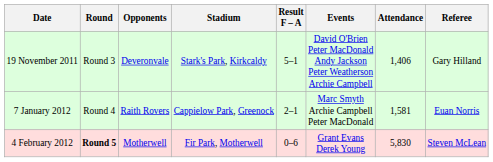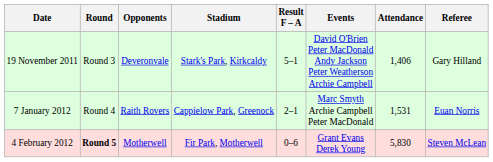 <table class="wikitable" style="text-align:center; font-size:88%">
 <tr>
 <th>Date</th>
 <th>Round</th>
 <th>Opponents</th>
 <th>Stadium</th>
 <th>Result <br> F – A</th>
 <th>Events</th>
 <th>Attendance</th>
 <th>Referee</th>
 </tr>
 <tr style="background:#dfd;">
 <td>19 November 2011</td>
 <td>Round 3</td>
 <td><a href='#'>Deveronvale</a></td>
 <td><a href='#'>Stark's Park</a>, <a href='#'>Kirkcaldy</a></td>
 <td>5–1</td>
 <td><a href='#'>David O'Brien</a>   <br> <a href='#'>Peter MacDonald</a>  <br> <a href='#'>Andy Jackson</a>  <br> <a href='#'>Peter Weatherson</a>  <br> <a href='#'>Archie Campbell</a> </td>
 <td>1,406</td>
 <td>Gary Hilland</td>
 </tr>
 <tr style="background:#dfd;">
 <td>7 January 2012</td>
 <td>Round 4</td>
 <td><a href='#'>Raith Rovers</a></td>
 <td><a href='#'>Cappielow Park</a>, <a href='#'>Greenock</a></td>
 <td>2–1</td>
 <td><a href='#'>Marc Smyth</a>  <br> Archie Campbell  <br> Peter MacDonald </td>
-<td>1,581</td>
+<td>1,531</td>
 <td><a href='#'>Euan Norris</a></td>
 </tr>
 <tr style="background:#fdd;">
 <td>4 February 2012</td>
 <td><strong>Round 5</strong></td>
 <td><a href='#'>Motherwell</a></td>
 <td><a href='#'>Fir Park</a>, <a href='#'>Motherwell</a></td>
 <td>0–6</td>
 <td><a href='#'>Grant Evans</a>  <br> <a href='#'>Derek Young</a> </td>
 <td>5,830</td>
 <td><a href='#'>Steven McLean</a></td>
 </tr>
 </table>
